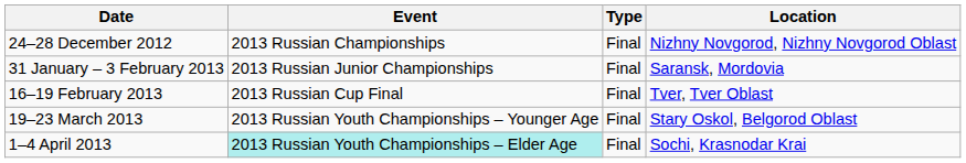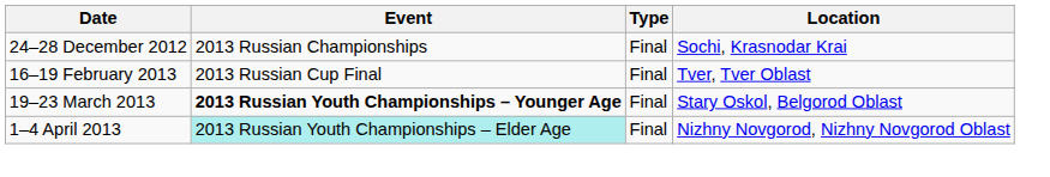 <table class="wikitable">
 <tr>
 <th>Date</th>
 <th>Event</th>
 <th>Type</th>
 <th>Location</th>
 </tr>
 <tr>
 <td>24–28 December 2012</td>
 <td>2013 Russian Championships</td>
 <td>Final</td>
-<td><a href='#'>Nizhny Novgorod</a>, <a href='#'>Nizhny Novgorod Oblast</a></td>
-</tr>
-<tr>
-<td>31 January – 3 February 2013</td>
-<td>2013 Russian Junior Championships</td>
-<td>Final</td>
-<td><a href='#'>Saransk</a>, <a href='#'>Mordovia</a></td>
+<td><a href='#'>Sochi</a>, <a href='#'>Krasnodar Krai</a></td>
 </tr>
 <tr>
 <td>16–19 February 2013</td>
 <td>2013 Russian Cup Final</td>
 <td>Final</td>
 <td><a href='#'>Tver</a>, <a href='#'>Tver Oblast</a></td>
 </tr>
 <tr>
 <td>19–23 March 2013</td>
-<td>2013 Russian Youth Championships – Younger Age</td>
+<td><strong>2013 Russian Youth Championships – Younger Age</strong></td>
 <td>Final</td>
 <td><a href='#'>Stary Oskol</a>, <a href='#'>Belgorod Oblast</a></td>
 </tr>
 <tr>
 <td>1–4 April 2013</td>
 <td style="background: paleturquoise;">2013 Russian Youth Championships – Elder Age</td>
 <td>Final</td>
-<td><a href='#'>Sochi</a>, <a href='#'>Krasnodar Krai</a></td>
+<td><a href='#'>Nizhny Novgorod</a>, <a href='#'>Nizhny Novgorod Oblast</a></td>
 </tr>
 </table>
